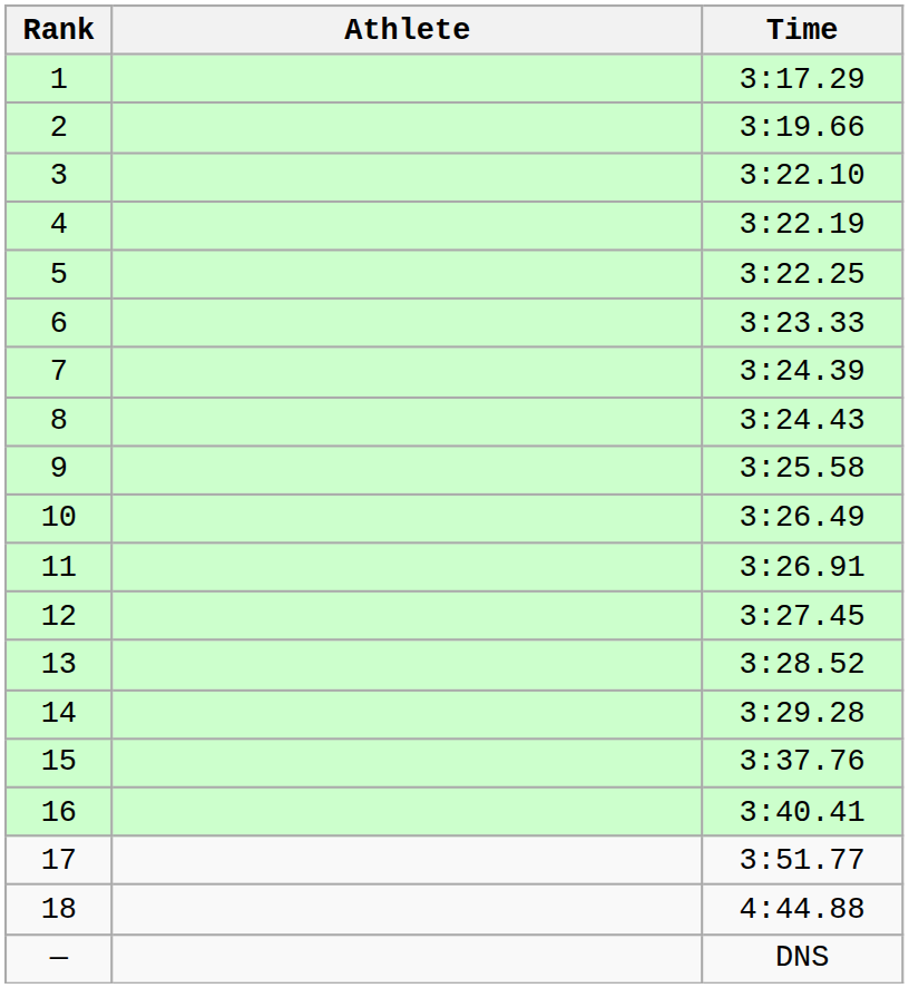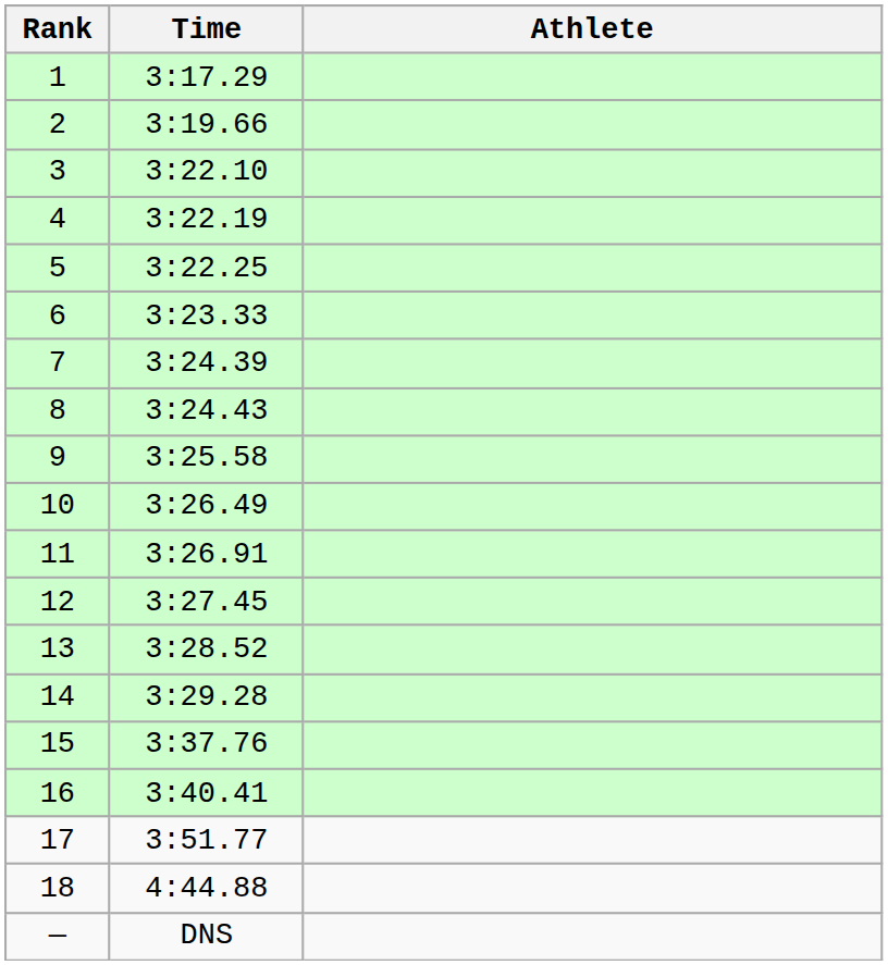 <table class=wikitable style="text-align:center">
 <tr>
 <th width=40>Rank</th>
+<th width=80>Time</th>
 <th width=250>Athlete</th>
-<th width=80>Time</th>
 </tr>
 <tr bgcolor="ccffcc">
 <td>1</td>
+<td>3:17.29</td>
 <td align=left></td>
-<td>3:17.29</td>
 </tr>
 <tr bgcolor="ccffcc">
 <td>2</td>
+<td>3:19.66</td>
 <td align=left></td>
-<td>3:19.66</td>
 </tr>
 <tr bgcolor="ccffcc">
 <td>3</td>
+<td>3:22.10</td>
 <td align=left></td>
-<td>3:22.10</td>
 </tr>
 <tr bgcolor="ccffcc">
 <td>4</td>
+<td>3:22.19</td>
 <td align=left></td>
-<td>3:22.19</td>
 </tr>
 <tr bgcolor="ccffcc">
 <td>5</td>
+<td>3:22.25</td>
 <td align=left></td>
-<td>3:22.25</td>
 </tr>
 <tr bgcolor="ccffcc">
 <td>6</td>
+<td>3:23.33</td>
 <td align=left></td>
-<td>3:23.33</td>
 </tr>
 <tr bgcolor="ccffcc">
 <td>7</td>
+<td>3:24.39</td>
 <td align=left></td>
-<td>3:24.39</td>
 </tr>
 <tr bgcolor="ccffcc">
 <td>8</td>
+<td>3:24.43</td>
 <td align=left></td>
-<td>3:24.43</td>
 </tr>
 <tr bgcolor="ccffcc">
 <td>9</td>
+<td>3:25.58</td>
 <td align=left></td>
-<td>3:25.58</td>
 </tr>
 <tr bgcolor="ccffcc">
 <td>10</td>
+<td>3:26.49</td>
 <td align=left></td>
-<td>3:26.49</td>
 </tr>
 <tr bgcolor="ccffcc">
 <td>11</td>
+<td>3:26.91</td>
 <td align=left></td>
-<td>3:26.91</td>
 </tr>
 <tr bgcolor="ccffcc">
 <td>12</td>
+<td>3:27.45</td>
 <td align=left></td>
-<td>3:27.45</td>
 </tr>
 <tr bgcolor="ccffcc">
 <td>13</td>
+<td>3:28.52</td>
 <td align=left></td>
-<td>3:28.52</td>
 </tr>
 <tr bgcolor="ccffcc">
 <td>14</td>
+<td>3:29.28</td>
 <td align=left></td>
-<td>3:29.28</td>
 </tr>
 <tr bgcolor="ccffcc">
 <td>15</td>
+<td>3:37.76</td>
 <td align=left></td>
-<td>3:37.76</td>
 </tr>
 <tr bgcolor="ccffcc">
 <td>16</td>
+<td>3:40.41</td>
 <td align=left></td>
-<td>3:40.41</td>
 </tr>
 <tr>
 <td>17</td>
+<td>3:51.77</td>
 <td align=left></td>
-<td>3:51.77</td>
 </tr>
 <tr>
 <td>18</td>
+<td>4:44.88</td>
 <td align=left></td>
-<td>4:44.88</td>
 </tr>
 <tr>
 <td>—</td>
+<td>DNS</td>
 <td align=left></td>
-<td>DNS</td>
 </tr>
 </table>
